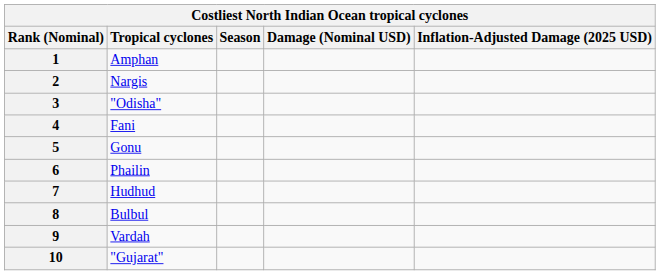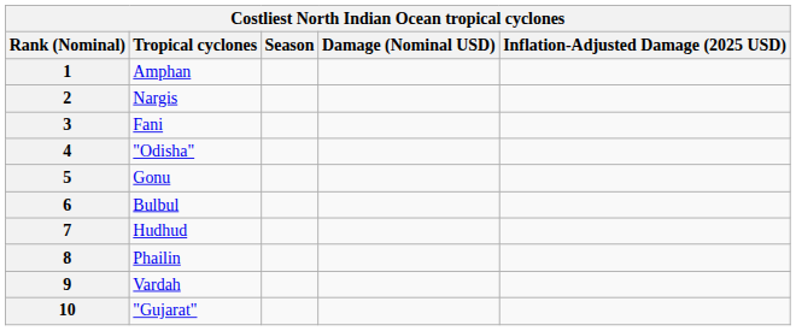 <table class="wikitable sortable">
 <tr>
 <th colspan="5">Costliest North Indian Ocean tropical cyclones</th>
 </tr>
 <tr>
 <th>Rank (Nominal)</th>
 <th>Tropical cyclones</th>
 <th>Season</th>
 <th>Damage (Nominal USD)</th>
 <th>Inflation-Adjusted Damage (2025 USD)</th>
 </tr>
 <tr>
 <th>1</th>
 <td> <a href='#'>Amphan</a></td>
 <td></td>
 <td></td>
 <td></td>
 </tr>
 <tr>
 <th>2</th>
 <td> <a href='#'>Nargis</a></td>
 <td></td>
 <td></td>
 <td></td>
 </tr>
 <tr>
 <th>3</th>
-<td> <a href='#'>"Odisha"</a></td>
+<td> <a href='#'>Fani</a></td>
 <td></td>
 <td></td>
 <td></td>
 </tr>
 <tr>
 <th>4</th>
-<td> <a href='#'>Fani</a></td>
+<td> <a href='#'>"Odisha"</a></td>
 <td></td>
 <td></td>
 <td></td>
 </tr>
 <tr>
 <th>5</th>
 <td> <a href='#'>Gonu</a></td>
 <td></td>
 <td></td>
 <td></td>
 </tr>
 <tr>
 <th>6</th>
-<td> <a href='#'>Phailin</a></td>
+<td> <a href='#'>Bulbul</a></td>
 <td></td>
 <td></td>
 <td></td>
 </tr>
 <tr>
 <th>7</th>
 <td> <a href='#'>Hudhud</a></td>
 <td></td>
 <td></td>
 <td></td>
 </tr>
 <tr>
 <th>8</th>
-<td> <a href='#'>Bulbul</a></td>
+<td> <a href='#'>Phailin</a></td>
 <td></td>
 <td></td>
 <td></td>
 </tr>
 <tr>
 <th>9</th>
 <td> <a href='#'>Vardah</a></td>
 <td></td>
 <td></td>
 <td></td>
 </tr>
 <tr>
 <th>10</th>
 <td> <a href='#'>"Gujarat"</a></td>
 <td></td>
 <td></td>
 <td></td>
 </tr>
 </table>
